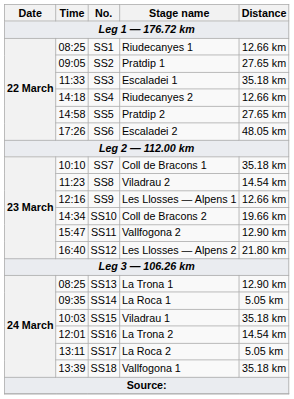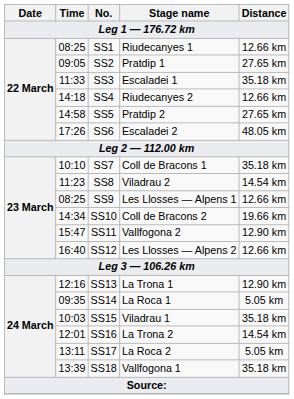 <table class="wikitable" style="font-size: 85%;">
 <tr>
 <th>Date</th>
 <th>Time</th>
 <th>No.</th>
 <th>Stage name</th>
 <th>Distance</th>
 </tr>
 <tr>
 <td style="background-color:#EAECF0; text-align:center" colspan="5"><strong><em>Leg 1 — 176.72 km</em></strong></td>
 </tr>
 <tr>
 <th rowspan="6">22 March</th>
 <td align="center">08:25</td>
 <td align="center">SS1</td>
 <td>Riudecanyes 1</td>
 <td align="center">12.66 km</td>
 </tr>
 <tr>
 <td align="center">09:05</td>
 <td align="center">SS2</td>
 <td>Pratdip 1</td>
 <td align="center">27.65 km</td>
 </tr>
 <tr>
 <td align="center">11:33</td>
 <td align="center">SS3</td>
 <td>Escaladei 1</td>
 <td align="center">35.18 km</td>
 </tr>
 <tr>
 <td align="center">14:18</td>
 <td align="center">SS4</td>
 <td>Riudecanyes 2</td>
 <td align="center">12.66 km</td>
 </tr>
 <tr>
 <td align="center">14:58</td>
 <td align="center">SS5</td>
 <td>Pratdip 2</td>
 <td align="center">27.65 km</td>
 </tr>
 <tr>
 <td align="center">17:26</td>
 <td align="center">SS6</td>
 <td>Escaladei 2</td>
 <td align="center">48.05 km</td>
 </tr>
 <tr>
 <td style="background-color:#EAECF0; text-align:center" colspan="5"><strong><em>Leg 2 — 112.00 km</em></strong></td>
 </tr>
 <tr>
 <th rowspan="6">23 March</th>
 <td align="center">10:10</td>
 <td align="center">SS7</td>
 <td>Coll de Bracons 1</td>
 <td align="center">35.18 km</td>
 </tr>
 <tr>
 <td align="center">11:23</td>
 <td align="center">SS8</td>
 <td>Viladrau 2</td>
 <td align="center">14.54 km</td>
 </tr>
 <tr>
-<td align="center">12:16</td>
+<td align="center">08:25</td>
 <td align="center">SS9</td>
 <td>Les Llosses — Alpens 1</td>
 <td align="center">12.66 km</td>
 </tr>
 <tr>
 <td align="center">14:34</td>
 <td align="center">SS10</td>
 <td>Coll de Bracons 2</td>
 <td align="center">19.66 km</td>
 </tr>
 <tr>
 <td align="center">15:47</td>
 <td align="center">SS11</td>
 <td>Vallfogona 2</td>
 <td align="center">12.90 km</td>
 </tr>
 <tr>
 <td align="center">16:40</td>
 <td align="center">SS12</td>
 <td>Les Llosses — Alpens 2</td>
-<td align="center">21.80 km</td>
+<td align="center">12.66 km</td>
 </tr>
 <tr>
 <td style="background-color:#EAECF0; text-align:center" colspan="5"><strong><em>Leg 3 — 106.26 km</em></strong></td>
 </tr>
 <tr>
 <th rowspan="6">24 March</th>
-<td align="center">08:25</td>
+<td align="center">12:16</td>
 <td align="center">SS13</td>
 <td>La Trona 1</td>
 <td align="center">12.90 km</td>
 </tr>
 <tr>
 <td align="center">09:35</td>
 <td align="center">SS14</td>
 <td>La Roca 1</td>
 <td align="center">5.05 km</td>
 </tr>
 <tr>
 <td align="center">10:03</td>
 <td align="center">SS15</td>
 <td>Viladrau 1</td>
 <td align="center">35.18 km</td>
 </tr>
 <tr>
 <td align="center">12:01</td>
 <td align="center">SS16</td>
 <td>La Trona 2</td>
 <td align="center">14.54 km</td>
 </tr>
 <tr>
 <td align="center">13:11</td>
 <td align="center">SS17</td>
 <td>La Roca 2</td>
 <td align="center">5.05 km</td>
 </tr>
 <tr>
 <td align="center">13:39</td>
 <td align="center">SS18</td>
 <td>Vallfogona 1</td>
 <td align="center">35.18 km</td>
 </tr>
 <tr>
 <td style="background-color:#EAECF0; text-align:center" colspan="5"><strong>Source:</strong></td>
 </tr>
 <tr>
 </tr>
 </table>
